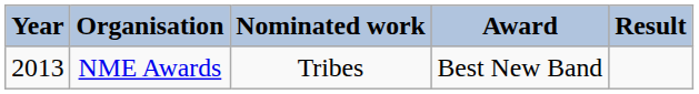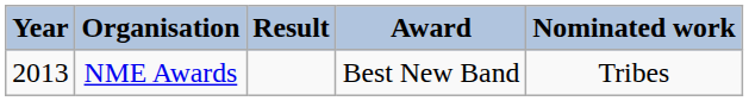 <table class="wikitable" style="text-align:center;">
 <tr>
 <th style="background:#B0C4DE;">Year</th>
 <th style="background:#B0C4DE;">Organisation</th>
+<th style="background:#B0C4DE;">Result</th>
+<th style="background:#B0C4DE;">Award</th>
 <th style="background:#B0C4DE;">Nominated work</th>
-<th style="background:#B0C4DE;">Award</th>
-<th style="background:#B0C4DE;">Result</th>
 </tr>
 <tr>
 <td>2013</td>
 <td><a href='#'>NME Awards</a></td>
+<td></td>
+<td>Best New Band</td>
 <td>Tribes</td>
-<td>Best New Band</td>
-<td></td>
 </tr>
 </table>
